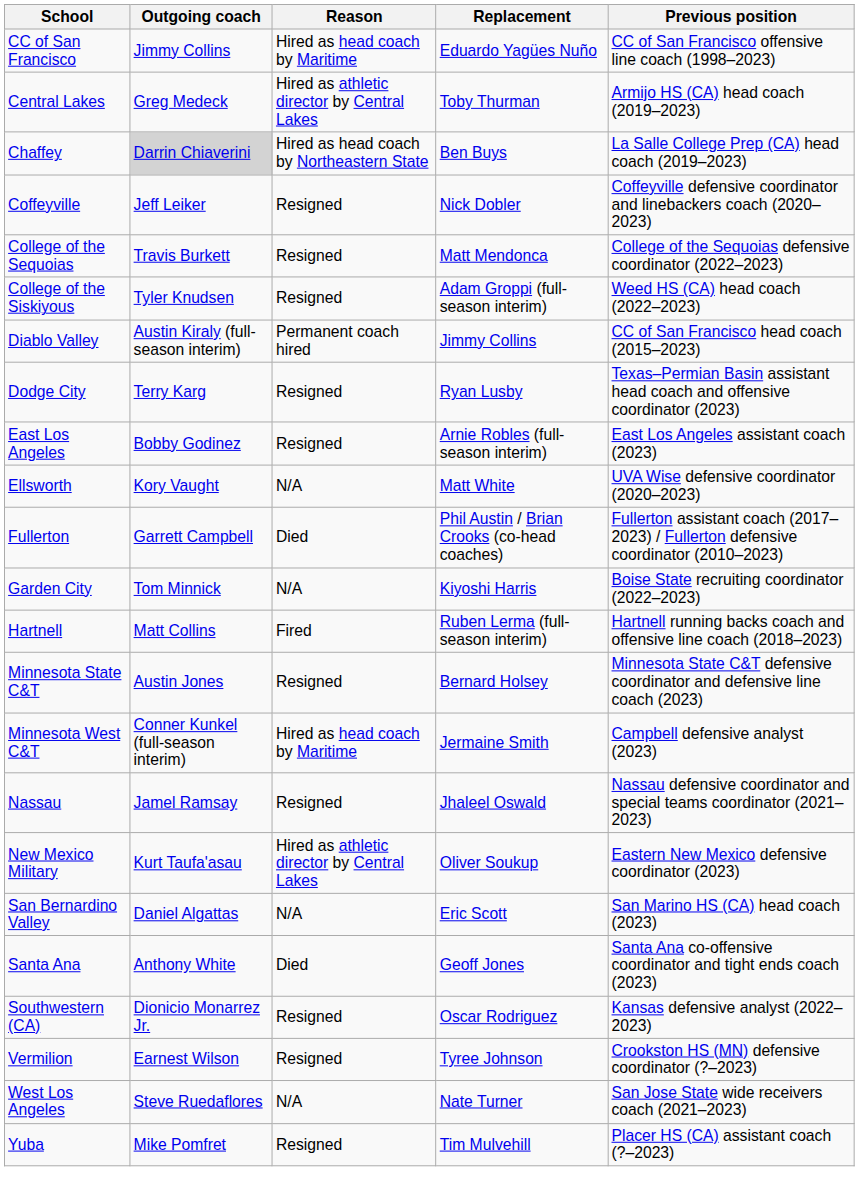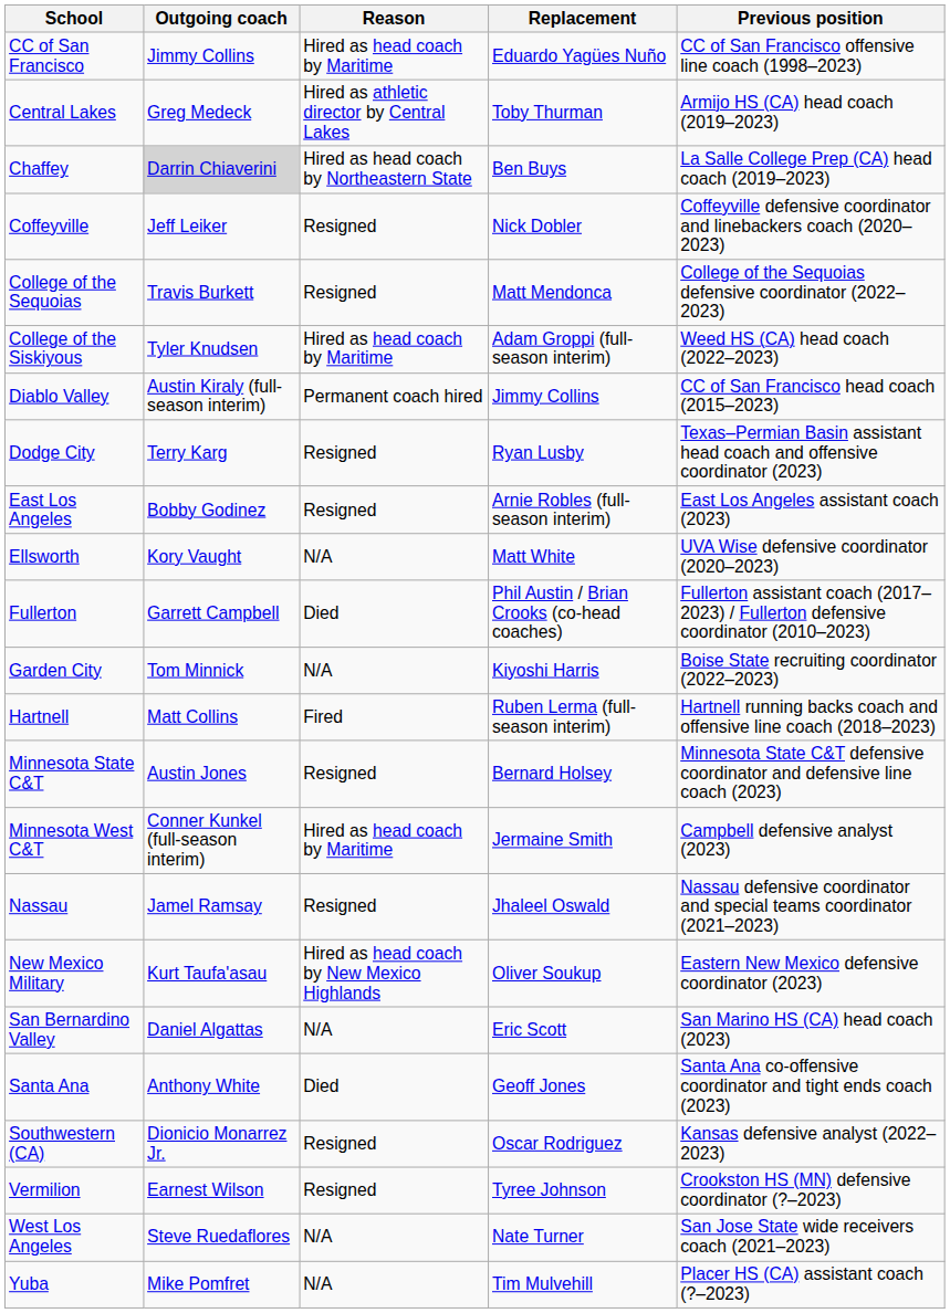 <table class="wikitable sortable">
 <tr>
 <th>School</th>
 <th>Outgoing coach</th>
 <th>Reason</th>
 <th>Replacement</th>
 <th>Previous position</th>
 </tr>
 <tr>
 <td><a href='#'>CC of San Francisco</a></td>
 <td><a href='#'>Jimmy Collins</a></td>
 <td>Hired as <a href='#'>head coach</a> by <a href='#'>Maritime</a></td>
 <td><a href='#'>Eduardo Yagües Nuño</a></td>
 <td><a href='#'>CC of San Francisco</a> offensive line coach (1998–2023)</td>
 </tr>
 <tr>
 <td><a href='#'>Central Lakes</a></td>
 <td><a href='#'>Greg Medeck</a></td>
 <td>Hired as <a href='#'>athletic director</a> by <a href='#'>Central Lakes</a></td>
 <td><a href='#'>Toby Thurman</a></td>
 <td><a href='#'>Armijo HS (CA)</a> head coach (2019–2023)</td>
 </tr>
 <tr>
 <td><a href='#'>Chaffey</a></td>
 <td style="background: lightgrey;"><a href='#'>Darrin Chiaverini</a></td>
 <td>Hired as head coach by <a href='#'>Northeastern State</a></td>
 <td><a href='#'>Ben Buys</a></td>
 <td><a href='#'>La Salle College Prep (CA)</a> head coach (2019–2023)</td>
 </tr>
 <tr>
 <td><a href='#'>Coffeyville</a></td>
 <td><a href='#'>Jeff Leiker</a></td>
 <td>Resigned</td>
 <td><a href='#'>Nick Dobler</a></td>
 <td><a href='#'>Coffeyville</a> defensive coordinator and linebackers coach (2020–2023)</td>
 </tr>
 <tr>
 <td><a href='#'>College of the Sequoias</a></td>
 <td><a href='#'>Travis Burkett</a></td>
 <td>Resigned</td>
 <td><a href='#'>Matt Mendonca</a></td>
 <td><a href='#'>College of the Sequoias</a> defensive coordinator (2022–2023)</td>
 </tr>
 <tr>
 <td><a href='#'>College of the Siskiyous</a></td>
 <td><a href='#'>Tyler Knudsen</a></td>
-<td>Resigned</td>
+<td>Hired as <a href='#'>head coach</a> by <a href='#'>Maritime</a></td>
 <td><a href='#'>Adam Groppi</a> (full-season interim)</td>
 <td><a href='#'>Weed HS (CA)</a> head coach (2022–2023)</td>
 </tr>
 <tr>
 <td><a href='#'>Diablo Valley</a></td>
 <td><a href='#'>Austin Kiraly</a> (full-season interim)</td>
 <td>Permanent coach hired</td>
 <td><a href='#'>Jimmy Collins</a></td>
 <td><a href='#'>CC of San Francisco</a> head coach (2015–2023)</td>
 </tr>
 <tr>
 <td><a href='#'>Dodge City</a></td>
 <td><a href='#'>Terry Karg</a></td>
 <td>Resigned</td>
 <td><a href='#'>Ryan Lusby</a></td>
 <td><a href='#'>Texas–Permian Basin</a> assistant head coach and offensive coordinator (2023)</td>
 </tr>
 <tr>
 <td><a href='#'>East Los Angeles</a></td>
 <td><a href='#'>Bobby Godinez</a></td>
 <td>Resigned</td>
 <td><a href='#'>Arnie Robles</a> (full-season interim)</td>
 <td><a href='#'>East Los Angeles</a> assistant coach (2023)</td>
 </tr>
 <tr>
 <td><a href='#'>Ellsworth</a></td>
 <td><a href='#'>Kory Vaught</a></td>
 <td>N/A</td>
 <td><a href='#'>Matt White</a></td>
 <td><a href='#'>UVA Wise</a> defensive coordinator (2020–2023)</td>
 </tr>
 <tr>
 <td><a href='#'>Fullerton</a></td>
 <td><a href='#'>Garrett Campbell</a></td>
 <td>Died</td>
 <td><a href='#'>Phil Austin</a> / <a href='#'>Brian Crooks</a> (co-head coaches)</td>
 <td><a href='#'>Fullerton</a> assistant coach (2017–2023) / <a href='#'>Fullerton</a> defensive coordinator (2010–2023)</td>
 </tr>
 <tr>
 <td><a href='#'>Garden City</a></td>
 <td><a href='#'>Tom Minnick</a></td>
 <td>N/A</td>
 <td><a href='#'>Kiyoshi Harris</a></td>
 <td><a href='#'>Boise State</a> recruiting coordinator (2022–2023)</td>
 </tr>
 <tr>
 <td><a href='#'>Hartnell</a></td>
 <td><a href='#'>Matt Collins</a></td>
 <td>Fired</td>
 <td><a href='#'>Ruben Lerma</a> (full-season interim)</td>
 <td><a href='#'>Hartnell</a> running backs coach and offensive line coach (2018–2023)</td>
 </tr>
 <tr>
 <td><a href='#'>Minnesota State C&T</a></td>
 <td><a href='#'>Austin Jones</a></td>
 <td>Resigned</td>
 <td><a href='#'>Bernard Holsey</a></td>
 <td><a href='#'>Minnesota State C&T</a> defensive coordinator and defensive line coach (2023)</td>
 </tr>
 <tr>
 <td><a href='#'>Minnesota West C&T</a></td>
 <td><a href='#'>Conner Kunkel</a> (full-season interim)</td>
 <td>Hired as <a href='#'>head coach</a> by <a href='#'>Maritime</a></td>
 <td><a href='#'>Jermaine Smith</a></td>
 <td><a href='#'>Campbell</a> defensive analyst (2023)</td>
 </tr>
 <tr>
 <td><a href='#'>Nassau</a></td>
 <td><a href='#'>Jamel Ramsay</a></td>
 <td>Resigned</td>
 <td><a href='#'>Jhaleel Oswald</a></td>
 <td><a href='#'>Nassau</a> defensive coordinator and special teams coordinator (2021–2023)</td>
 </tr>
 <tr>
 <td><a href='#'>New Mexico Military</a></td>
 <td><a href='#'>Kurt Taufa'asau</a></td>
-<td>Hired as <a href='#'>athletic director</a> by <a href='#'>Central Lakes</a></td>
+<td>Hired as <a href='#'>head coach</a> by <a href='#'>New Mexico Highlands</a></td>
 <td><a href='#'>Oliver Soukup</a></td>
 <td><a href='#'>Eastern New Mexico</a> defensive coordinator (2023)</td>
 </tr>
 <tr>
 <td><a href='#'>San Bernardino Valley</a></td>
 <td><a href='#'>Daniel Algattas</a></td>
 <td>N/A</td>
 <td><a href='#'>Eric Scott</a></td>
 <td><a href='#'>San Marino HS (CA)</a> head coach (2023)</td>
 </tr>
 <tr>
 <td><a href='#'>Santa Ana</a></td>
 <td><a href='#'>Anthony White</a></td>
 <td>Died</td>
 <td><a href='#'>Geoff Jones</a></td>
 <td><a href='#'>Santa Ana</a> co-offensive coordinator and tight ends coach (2023)</td>
 </tr>
 <tr>
 <td><a href='#'>Southwestern (CA)</a></td>
 <td><a href='#'>Dionicio Monarrez Jr.</a></td>
 <td>Resigned</td>
 <td><a href='#'>Oscar Rodriguez</a></td>
 <td><a href='#'>Kansas</a> defensive analyst (2022–2023)</td>
 </tr>
 <tr>
 <td><a href='#'>Vermilion</a></td>
 <td><a href='#'>Earnest Wilson</a></td>
 <td>Resigned</td>
 <td><a href='#'>Tyree Johnson</a></td>
 <td><a href='#'>Crookston HS (MN)</a> defensive coordinator (?–2023)</td>
 </tr>
 <tr>
 <td><a href='#'>West Los Angeles</a></td>
 <td><a href='#'>Steve Ruedaflores</a></td>
 <td>N/A</td>
 <td><a href='#'>Nate Turner</a></td>
 <td><a href='#'>San Jose State</a> wide receivers coach (2021–2023)</td>
 </tr>
 <tr>
 <td><a href='#'>Yuba</a></td>
 <td><a href='#'>Mike Pomfret</a></td>
-<td>Resigned</td>
+<td>N/A</td>
 <td><a href='#'>Tim Mulvehill</a></td>
 <td><a href='#'>Placer HS (CA)</a> assistant coach (?–2023)</td>
 </tr>
 </table>
